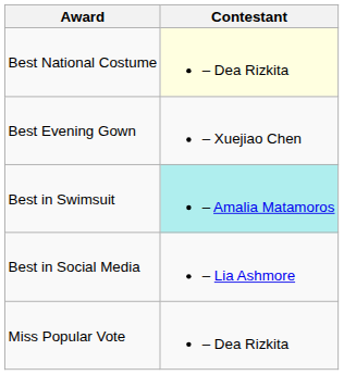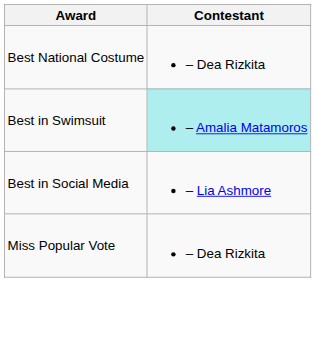 <table class="wikitable sortable" style="font-size: 95%;">
 <tr>
 <th>Award</th>
 <th>Contestant </th>
 </tr>
 <tr>
 <td>Best National Costume</td>
-<td style="background: lightyellow;"><br><ul><li> – Dea Rizkita</li></ul></td>
-</tr>
-<tr>
-<td>Best Evening Gown</td>
-<td><br><ul><li> – Xuejiao Chen</li></ul></td>
+<td><br><ul><li> – Dea Rizkita</li></ul></td>
 </tr>
 <tr>
 <td>Best in Swimsuit</td>
 <td style="background: paleturquoise;"><br><ul><li> – <a href='#'>Amalia Matamoros</a></li></ul></td>
 </tr>
 <tr>
 <td>Best in Social Media</td>
 <td><br><ul><li> – <a href='#'>Lia Ashmore</a></li></ul></td>
 </tr>
 <tr>
 <td>Miss Popular Vote</td>
 <td><br><ul><li> – Dea Rizkita</li></ul></td>
 </tr>
 </table>
